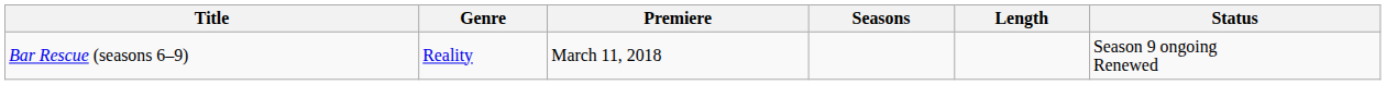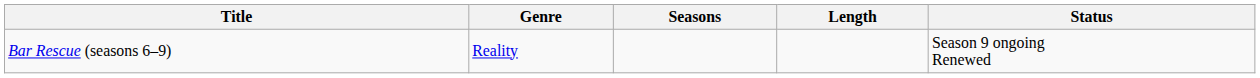 <table class="wikitable sortable" style="width:100%;">
 <tr>
 <th>Title</th>
 <th>Genre</th>
-<th>Premiere</th>
 <th>Seasons</th>
 <th>Length</th>
 <th>Status</th>
 </tr>
 <tr>
 <td><em><a href='#'>Bar Rescue</a></em> (seasons 6–9)</td>
 <td><a href='#'>Reality</a></td>
-<td>March 11, 2018</td>
 <td></td>
 <td></td>
 <td>Season 9 ongoing<br>Renewed</td>
 </tr>
 </table>
